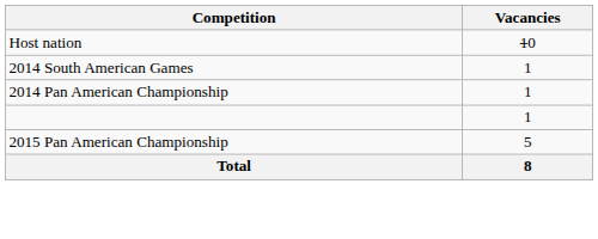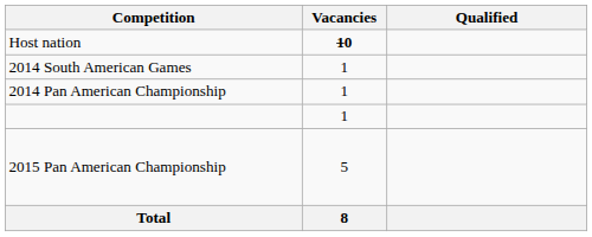 <table class = "wikitable" width=600>
 <tr>
 <th width=300>Competition</th>
 <th width=80>Vacancies</th>
+<th width=200>Qualified</th>
 </tr>
 <tr>
 <td>Host nation</td>
-<td align="center"><s>1</s>0</td>
+<td align="center"><strong><s>1</s>0</strong></td>
+<td><s></s></td>
 </tr>
 <tr>
 <td>2014 South American Games</td>
 <td align="center">1</td>
+<td></td>
 </tr>
 <tr>
 <td>2014 Pan American Championship</td>
 <td align="center">1</td>
+<td></td>
 </tr>
 <tr>
 <td></td>
 <td align="center">1</td>
+<td></td>
 </tr>
 <tr>
 <td>2015 Pan American Championship</td>
 <td align="center">5</td>
+<td><br><br><br><br></td>
 </tr>
 <tr>
 <th>Total</th>
 <th>8</th>
+<th></th>
 </tr>
 </table>
